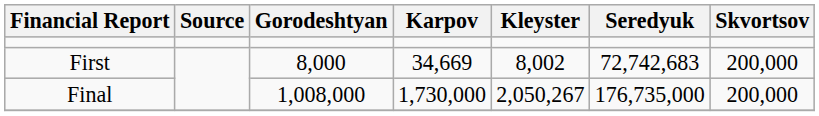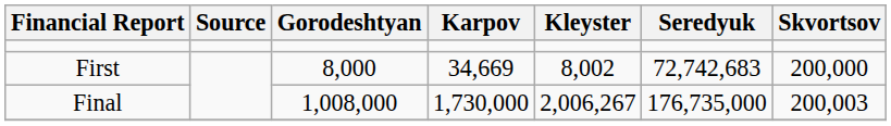 <table class="wikitable" style="text-align:center; font-size:90%; line-height:14px">
 <tr>
 <th>Financial Report</th>
 <th>Source</th>
 <th>Gorodeshtyan</th>
 <th>Karpov</th>
 <th>Kleyster</th>
 <th>Seredyuk</th>
 <th>Skvortsov</th>
 </tr>
 <tr>
 <td></td>
 <td></td>
 <td bgcolor=></td>
 <td bgcolor=></td>
 <td bgcolor=></td>
 <td bgcolor=></td>
 <td bgcolor=></td>
 </tr>
 <tr align=center>
 <td>First</td>
 <td rowspan=2></td>
 <td>8,000</td>
 <td>34,669</td>
 <td>8,002</td>
 <td>72,742,683</td>
 <td>200,000</td>
 </tr>
 <tr>
 <td>Final</td>
 <td>1,008,000</td>
 <td>1,730,000</td>
-<td>2,050,267</td>
+<td>2,006,267</td>
 <td>176,735,000</td>
-<td>200,000</td>
+<td>200,003</td>
 </tr>
 <tr>
 </tr>
 </table>
